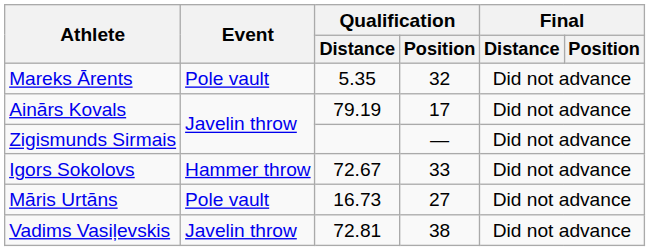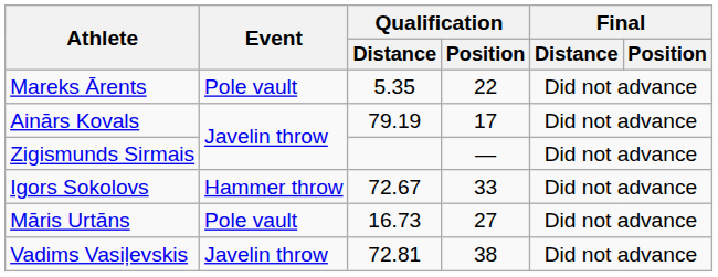 <table class=wikitable style="font-size:90%">
 <tr>
 <th rowspan="2">Athlete</th>
 <th rowspan="2">Event</th>
 <th colspan="2">Qualification</th>
 <th colspan="2">Final</th>
 </tr>
 <tr style="font-size:95%">
 <th>Distance</th>
 <th>Position</th>
 <th>Distance</th>
 <th>Position</th>
 </tr>
 <tr align=center>
 <td align=left><a href='#'>Mareks Ārents</a></td>
 <td align=left><a href='#'>Pole vault</a></td>
 <td>5.35</td>
-<td>32</td>
+<td>22</td>
 <td colspan=2>Did not advance</td>
 </tr>
 <tr align=center>
 <td align=left><a href='#'>Ainārs Kovals</a></td>
 <td align=left rowspan=2><a href='#'>Javelin throw</a></td>
 <td>79.19</td>
 <td>17</td>
 <td colspan=2>Did not advance</td>
 </tr>
 <tr align=center>
 <td align=left><a href='#'>Zigismunds Sirmais</a></td>
 <td></td>
 <td>—</td>
 <td colspan=2>Did not advance</td>
 </tr>
 <tr align=center>
 <td align=left><a href='#'>Igors Sokolovs</a></td>
 <td align=left><a href='#'>Hammer throw</a></td>
 <td>72.67</td>
 <td>33</td>
 <td colspan=2>Did not advance</td>
 </tr>
 <tr align=center>
 <td align=left><a href='#'>Māris Urtāns</a></td>
 <td align=left><a href='#'>Pole vault</a></td>
 <td>16.73</td>
 <td>27</td>
 <td colspan=2>Did not advance</td>
 </tr>
 <tr align=center>
 <td align=left><a href='#'>Vadims Vasiļevskis</a></td>
 <td align=left><a href='#'>Javelin throw</a></td>
 <td>72.81</td>
 <td>38</td>
 <td colspan=2>Did not advance</td>
 </tr>
 </table>
